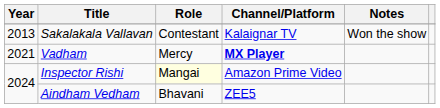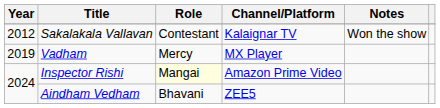 <table class="wikitable sortable">
 <tr>
 <th>Year</th>
 <th>Title</th>
 <th>Role</th>
 <th>Channel/Platform</th>
 <th>Notes</th>
 <th scope="col" class="unsortable"></th>
 </tr>
 <tr>
 </tr>
 <tr>
-<td>2013</td>
+<td>2012</td>
 <td><em>Sakalakala Vallavan</em></td>
 <td>Contestant</td>
 <td><a href='#'>Kalaignar TV</a></td>
 <td>Won the show</td>
 <td></td>
 </tr>
 <tr>
-<td>2021</td>
+<td>2019</td>
 <td><em><a href='#'>Vadham</a></em></td>
 <td>Mercy</td>
-<td><strong><a href='#'>MX Player</a></strong></td>
+<td><a href='#'>MX Player</a></td>
 <td></td>
 <td></td>
 </tr>
 <tr>
 <td rowspan="2">2024</td>
 <td><em><a href='#'>Inspector Rishi</a></em></td>
 <td style="background: lightyellow;">Mangai</td>
 <td><a href='#'>Amazon Prime Video</a></td>
 <td></td>
 <td></td>
 </tr>
 <tr>
 <td><em><a href='#'>Aindham Vedham</a></em></td>
 <td>Bhavani</td>
 <td><a href='#'>ZEE5</a></td>
 <td></td>
 <td></td>
 </tr>
 </table>
